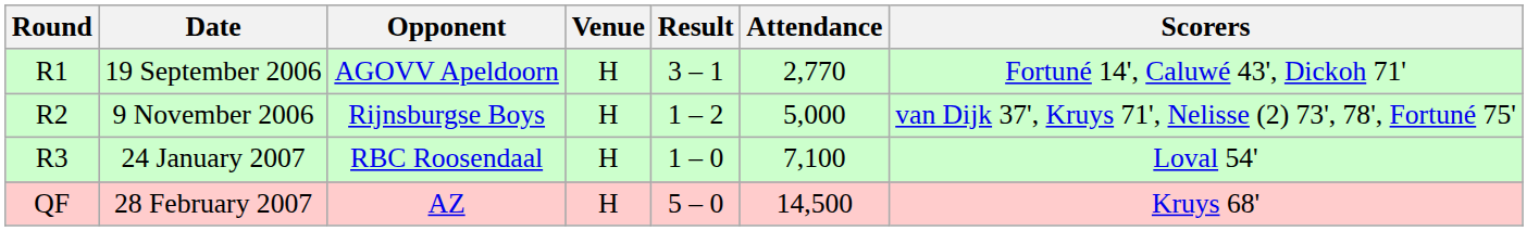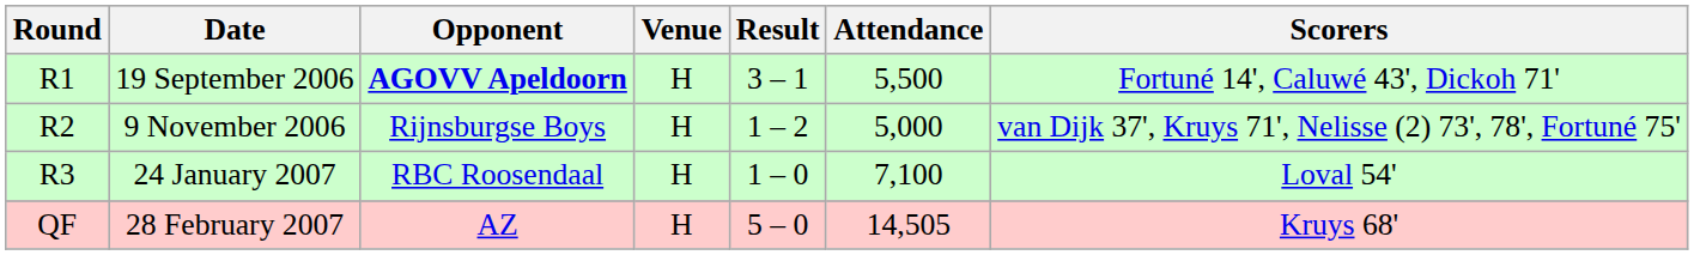 <table class="wikitable" style="font-size:100%; text-align:center">
 <tr>
 <th>Round</th>
 <th>Date</th>
 <th>Opponent</th>
 <th>Venue</th>
 <th>Result</th>
 <th>Attendance</th>
 <th>Scorers</th>
 </tr>
 <tr style="background-color: #CCFFCC;">
 <td>R1</td>
 <td>19 September 2006</td>
-<td><a href='#'>AGOVV Apeldoorn</a></td>
+<td><strong><a href='#'>AGOVV Apeldoorn</a></strong></td>
 <td>H</td>
 <td>3 – 1</td>
-<td>2,770</td>
+<td>5,500</td>
 <td><a href='#'>Fortuné</a> 14', <a href='#'>Caluwé</a> 43', <a href='#'>Dickoh</a> 71'</td>
 </tr>
 <tr style="background-color: #CCFFCC;">
 <td>R2</td>
 <td>9 November 2006</td>
 <td><a href='#'>Rijnsburgse Boys</a></td>
 <td>H</td>
 <td>1 – 2</td>
 <td>5,000</td>
 <td><a href='#'>van Dijk</a> 37', <a href='#'>Kruys</a> 71', <a href='#'>Nelisse</a> (2) 73', 78', <a href='#'>Fortuné</a> 75'</td>
 </tr>
 <tr style="background-color: #CCFFCC;">
 <td>R3</td>
 <td>24 January 2007</td>
 <td><a href='#'>RBC Roosendaal</a></td>
 <td>H</td>
 <td>1 – 0</td>
 <td>7,100</td>
 <td><a href='#'>Loval</a> 54'</td>
 </tr>
 <tr style="background-color: #FFCCCC;">
 <td>QF</td>
 <td>28 February 2007</td>
 <td><a href='#'>AZ</a></td>
 <td>H</td>
 <td>5 – 0</td>
-<td>14,500</td>
+<td>14,505</td>
 <td><a href='#'>Kruys</a> 68'</td>
 </tr>
 </table>
